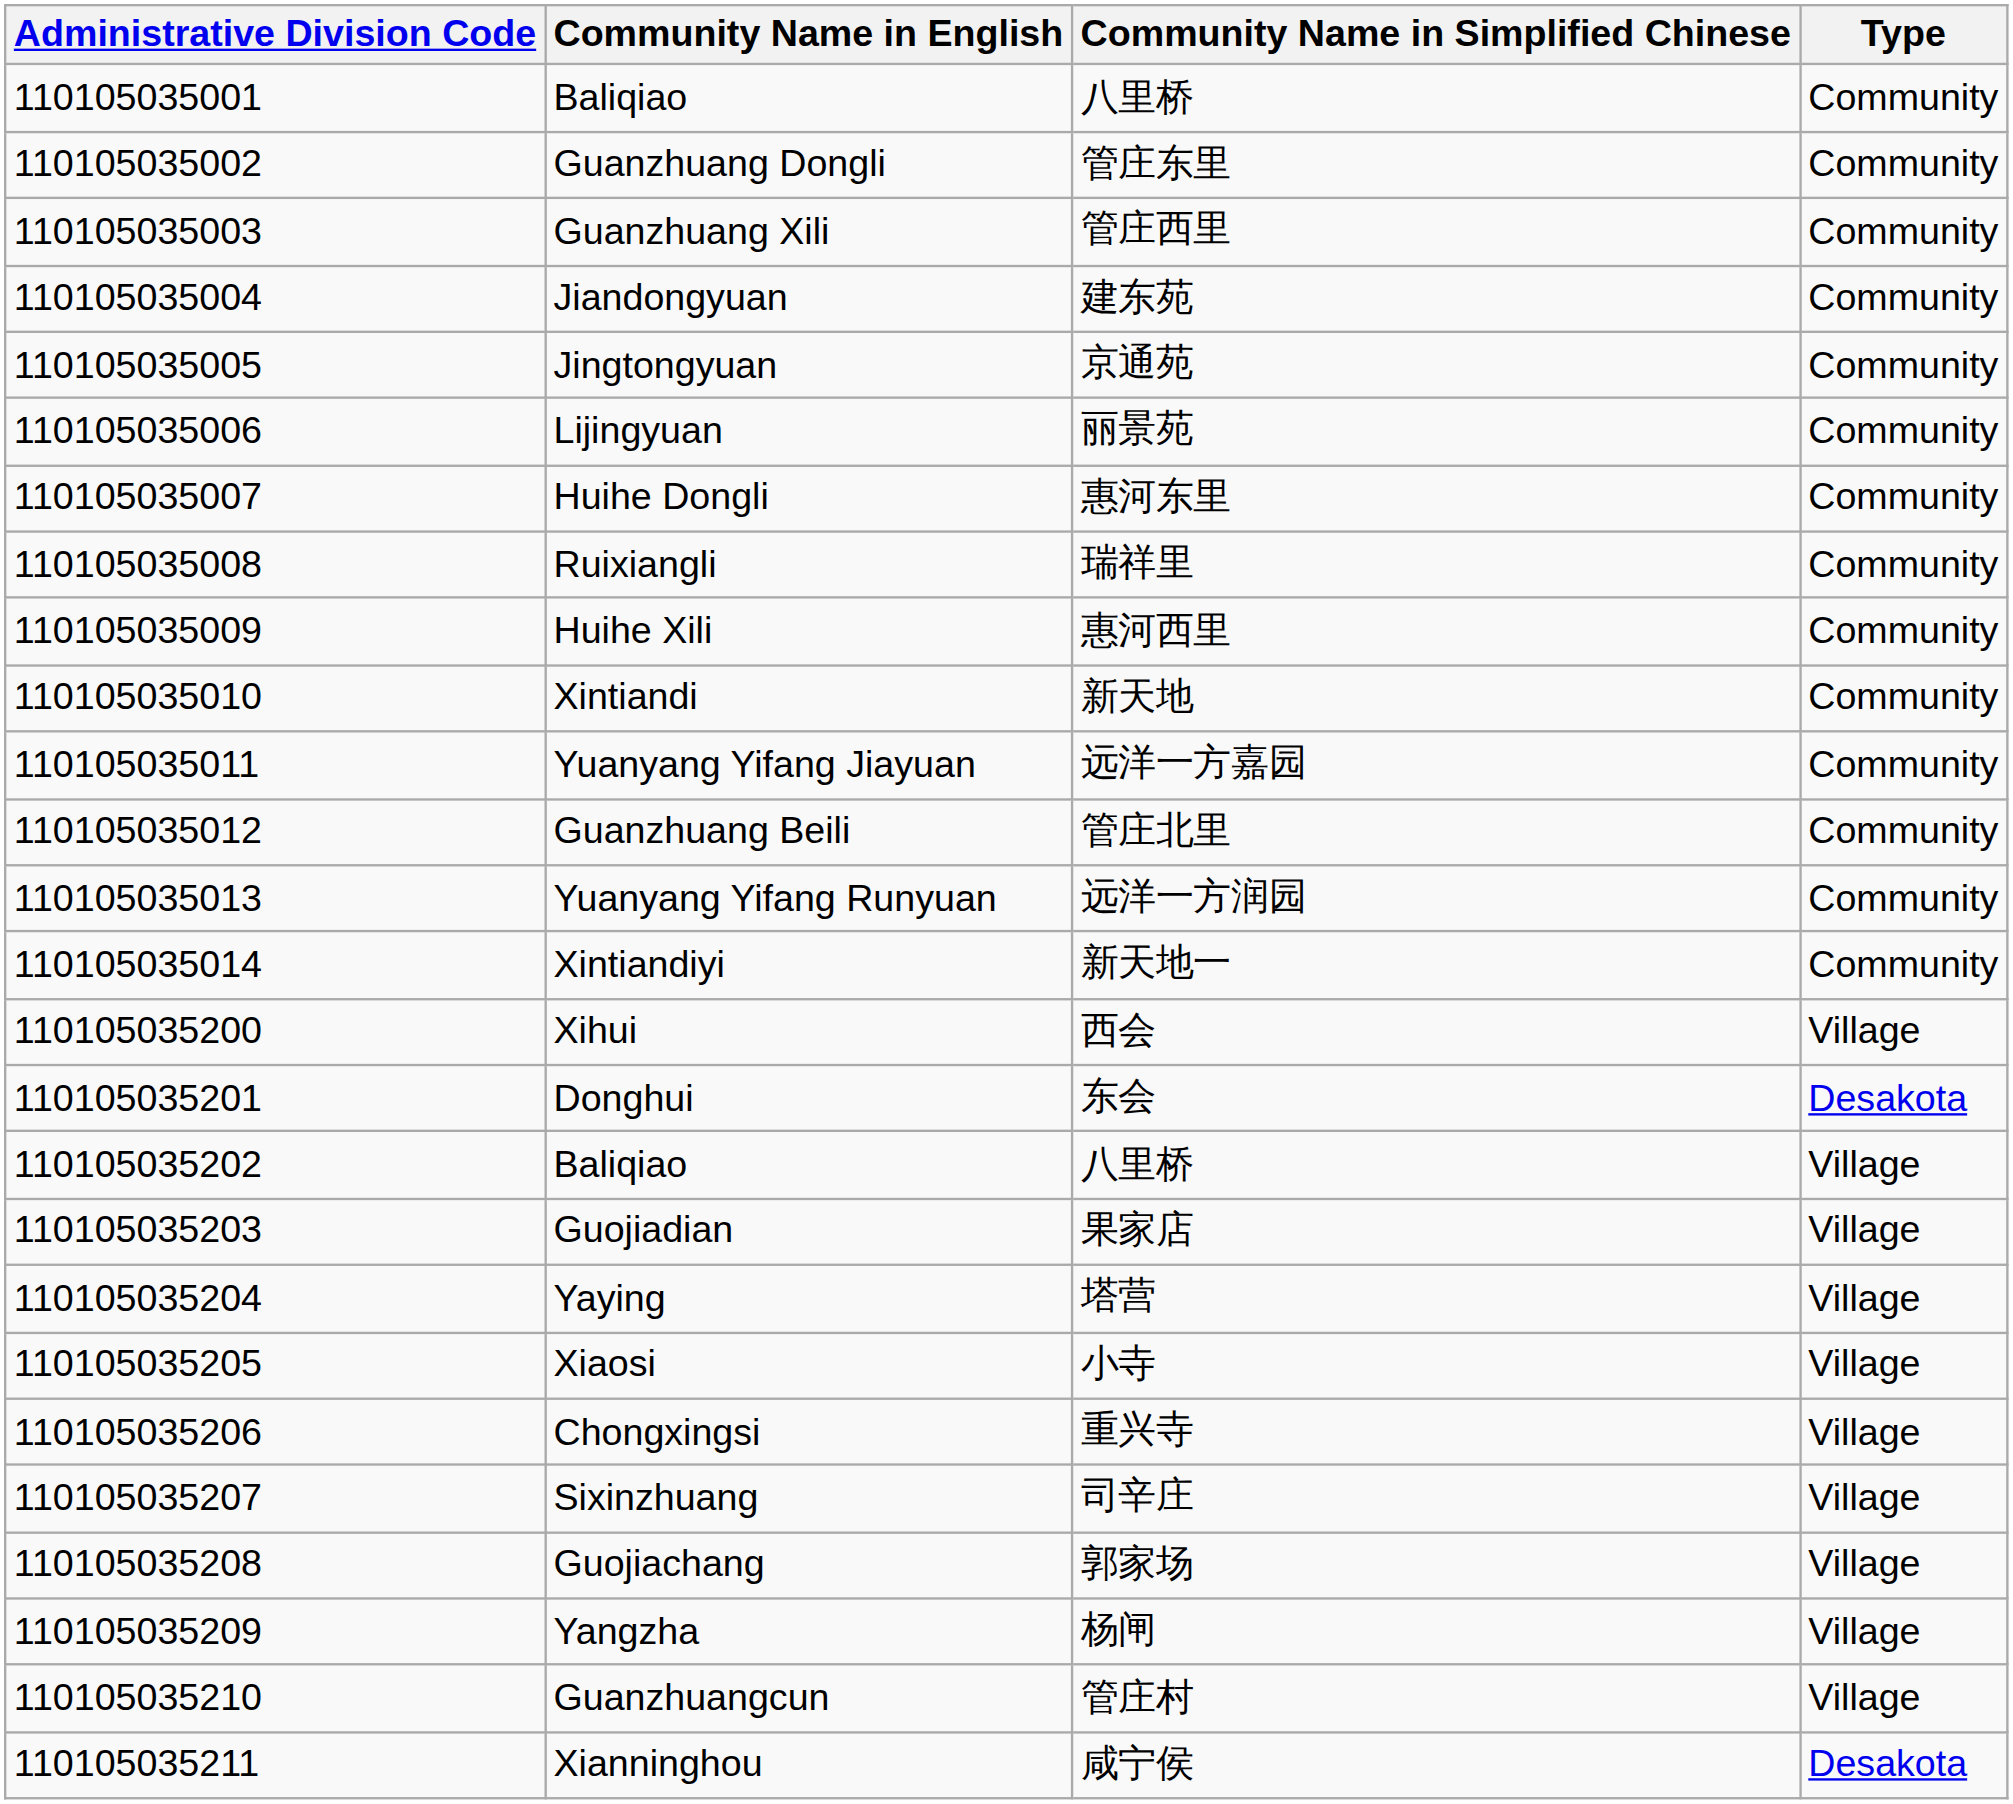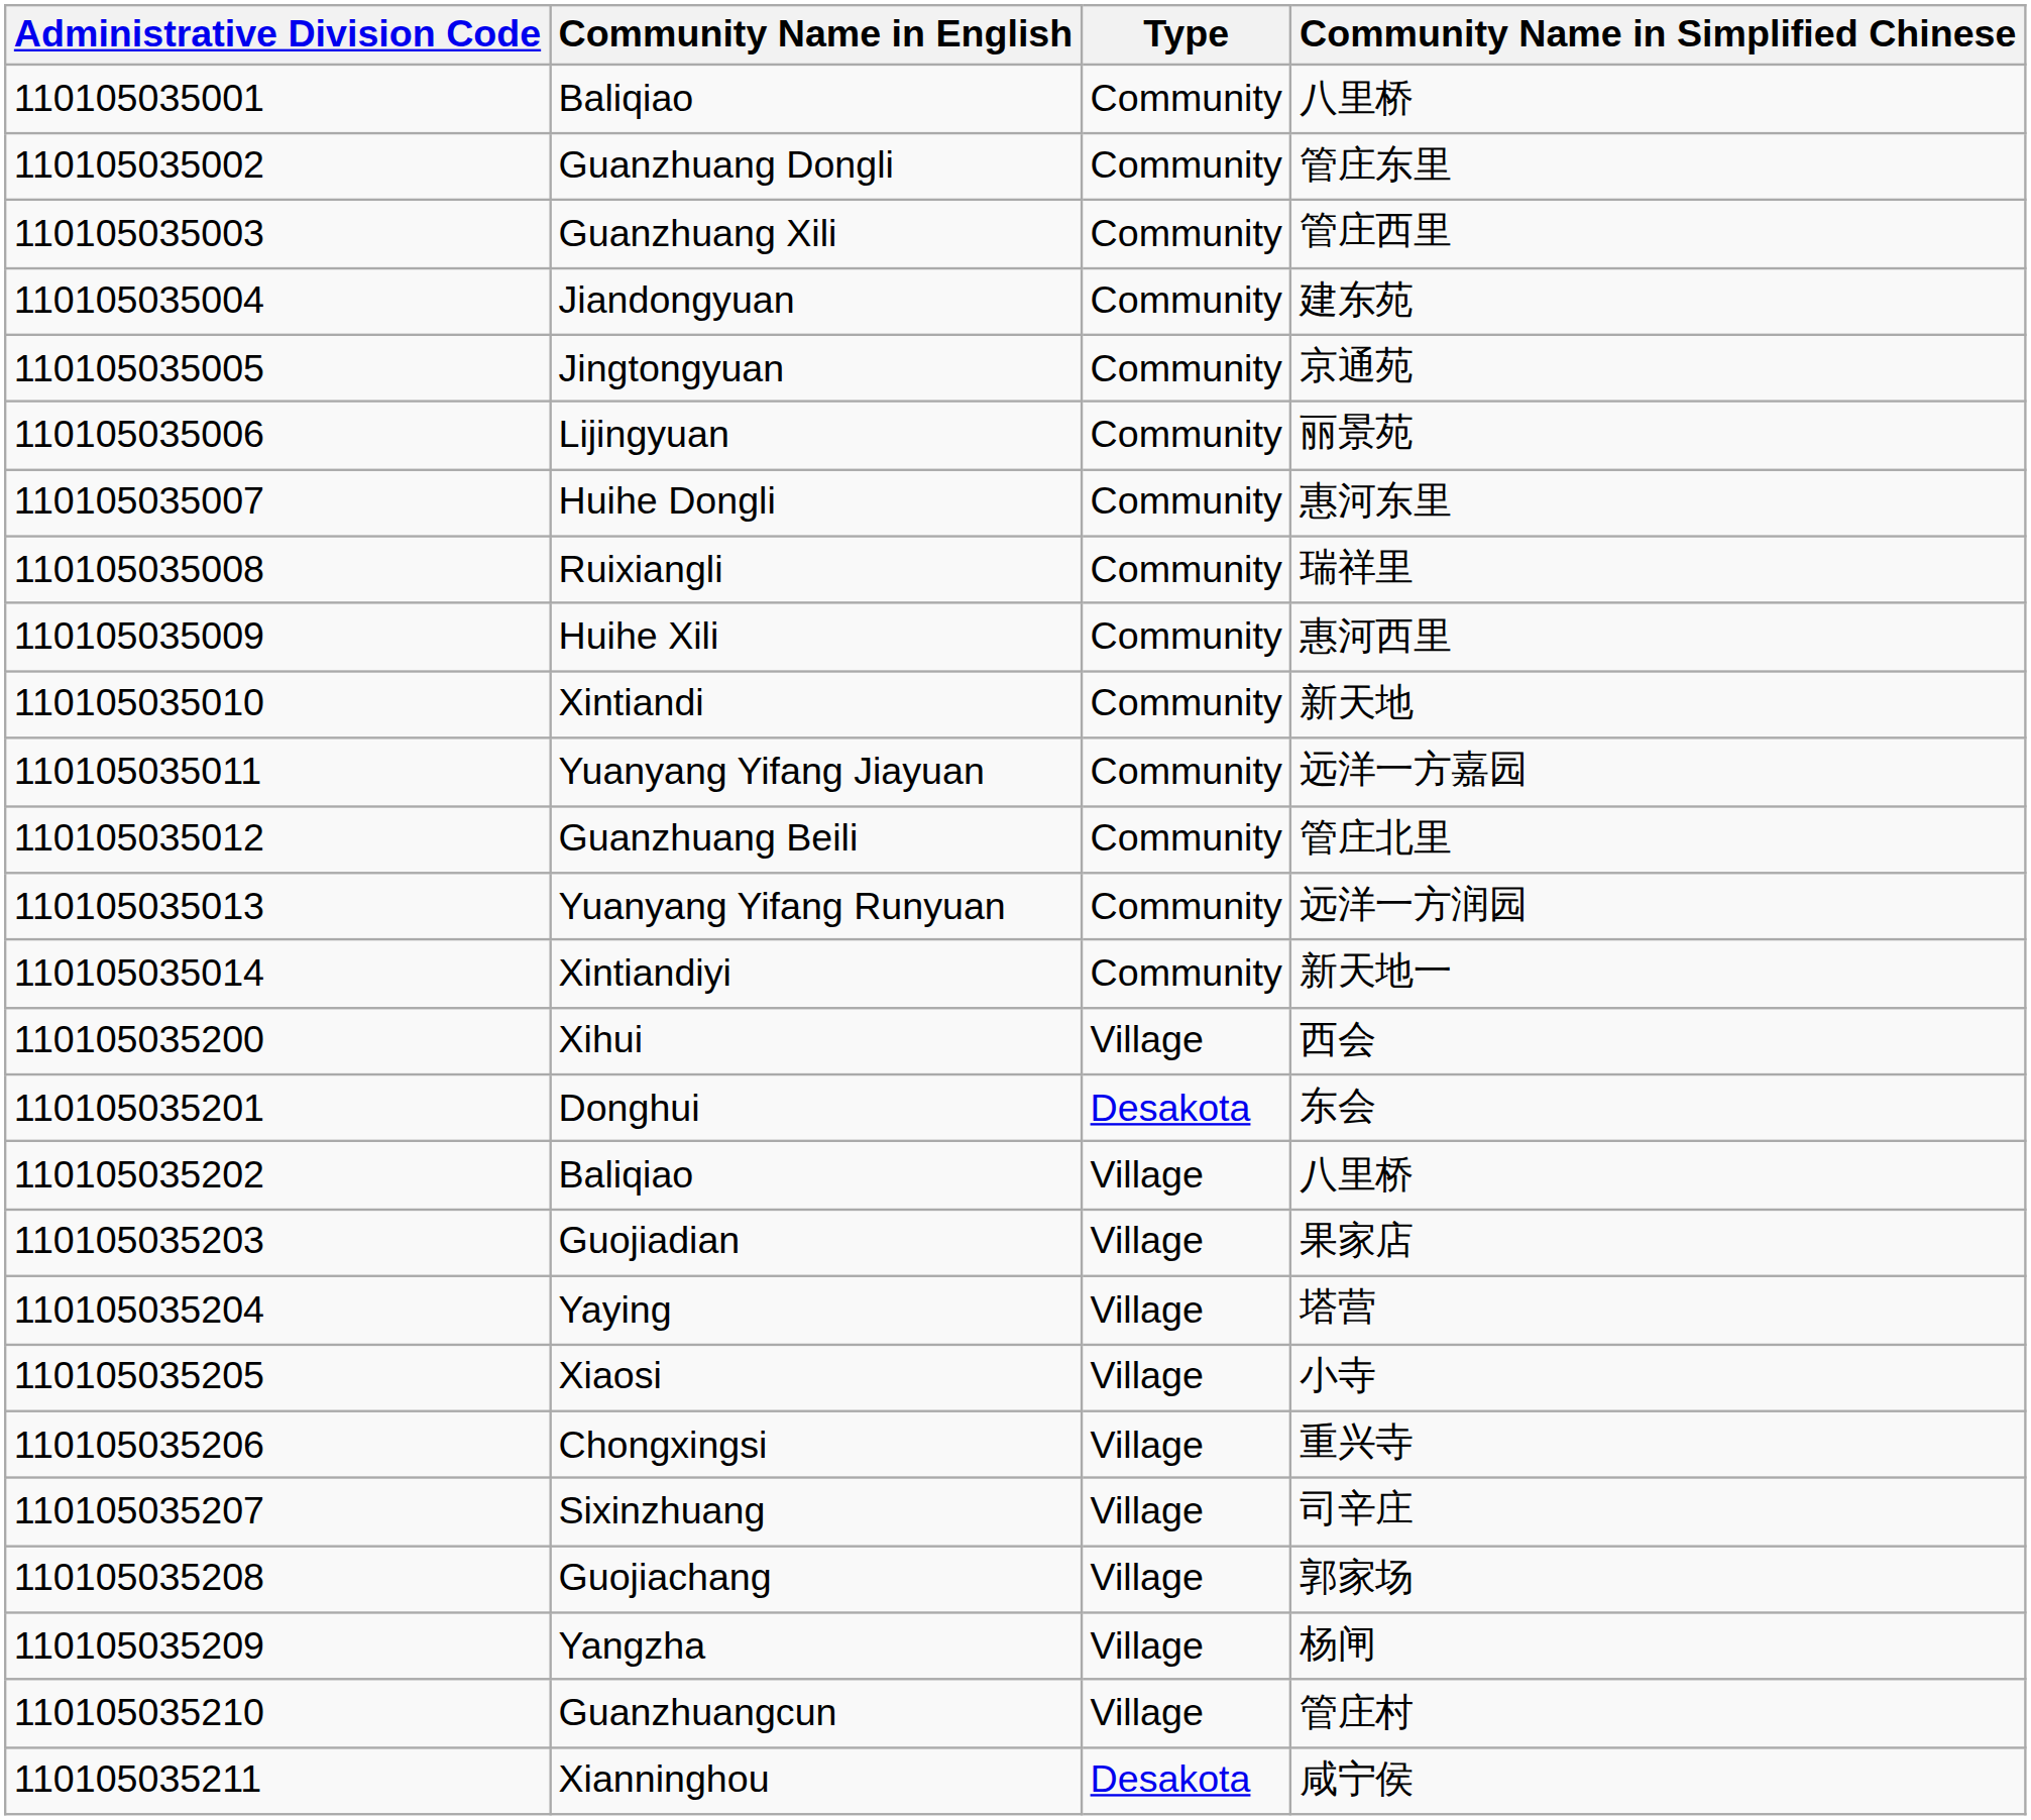 <table class="wikitable sortable">
 <tr>
 <th><a href='#'>Administrative Division Code</a></th>
 <th>Community Name in English</th>
+<th>Type</th>
 <th>Community Name in Simplified Chinese</th>
-<th>Type</th>
 </tr>
 <tr>
 <td>110105035001</td>
 <td>Baliqiao</td>
+<td>Community</td>
 <td>八里桥</td>
-<td>Community</td>
 </tr>
 <tr>
 <td>110105035002</td>
 <td>Guanzhuang Dongli</td>
+<td>Community</td>
 <td>管庄东里</td>
-<td>Community</td>
 </tr>
 <tr>
 <td>110105035003</td>
 <td>Guanzhuang Xili</td>
+<td>Community</td>
 <td>管庄西里</td>
-<td>Community</td>
 </tr>
 <tr>
 <td>110105035004</td>
 <td>Jiandongyuan</td>
+<td>Community</td>
 <td>建东苑</td>
-<td>Community</td>
 </tr>
 <tr>
 <td>110105035005</td>
 <td>Jingtongyuan</td>
+<td>Community</td>
 <td>京通苑</td>
-<td>Community</td>
 </tr>
 <tr>
 <td>110105035006</td>
 <td>Lijingyuan</td>
+<td>Community</td>
 <td>丽景苑</td>
-<td>Community</td>
 </tr>
 <tr>
 <td>110105035007</td>
 <td>Huihe Dongli</td>
+<td>Community</td>
 <td>惠河东里</td>
-<td>Community</td>
 </tr>
 <tr>
 <td>110105035008</td>
 <td>Ruixiangli</td>
+<td>Community</td>
 <td>瑞祥里</td>
-<td>Community</td>
 </tr>
 <tr>
 <td>110105035009</td>
 <td>Huihe Xili</td>
+<td>Community</td>
 <td>惠河西里</td>
-<td>Community</td>
 </tr>
 <tr>
 <td>110105035010</td>
 <td>Xintiandi</td>
+<td>Community</td>
 <td>新天地</td>
-<td>Community</td>
 </tr>
 <tr>
 <td>110105035011</td>
 <td>Yuanyang Yifang Jiayuan</td>
+<td>Community</td>
 <td>远洋一方嘉园</td>
-<td>Community</td>
 </tr>
 <tr>
 <td>110105035012</td>
 <td>Guanzhuang Beili</td>
+<td>Community</td>
 <td>管庄北里</td>
-<td>Community</td>
 </tr>
 <tr>
 <td>110105035013</td>
 <td>Yuanyang Yifang Runyuan</td>
+<td>Community</td>
 <td>远洋一方润园</td>
-<td>Community</td>
 </tr>
 <tr>
 <td>110105035014</td>
 <td>Xintiandiyi</td>
+<td>Community</td>
 <td>新天地一</td>
-<td>Community</td>
 </tr>
 <tr>
 <td>110105035200</td>
 <td>Xihui</td>
+<td>Village</td>
 <td>西会</td>
-<td>Village</td>
 </tr>
 <tr>
 <td>110105035201</td>
 <td>Donghui</td>
+<td><a href='#'>Desakota</a></td>
 <td>东会</td>
-<td><a href='#'>Desakota</a></td>
 </tr>
 <tr>
 <td>110105035202</td>
 <td>Baliqiao</td>
+<td>Village</td>
 <td>八里桥</td>
-<td>Village</td>
 </tr>
 <tr>
 <td>110105035203</td>
 <td>Guojiadian</td>
+<td>Village</td>
 <td>果家店</td>
-<td>Village</td>
 </tr>
 <tr>
 <td>110105035204</td>
 <td>Yaying</td>
+<td>Village</td>
 <td>塔营</td>
-<td>Village</td>
 </tr>
 <tr>
 <td>110105035205</td>
 <td>Xiaosi</td>
+<td>Village</td>
 <td>小寺</td>
-<td>Village</td>
 </tr>
 <tr>
 <td>110105035206</td>
 <td>Chongxingsi</td>
+<td>Village</td>
 <td>重兴寺</td>
-<td>Village</td>
 </tr>
 <tr>
 <td>110105035207</td>
 <td>Sixinzhuang</td>
+<td>Village</td>
 <td>司辛庄</td>
-<td>Village</td>
 </tr>
 <tr>
 <td>110105035208</td>
 <td>Guojiachang</td>
+<td>Village</td>
 <td>郭家场</td>
-<td>Village</td>
 </tr>
 <tr>
 <td>110105035209</td>
 <td>Yangzha</td>
+<td>Village</td>
 <td>杨闸</td>
-<td>Village</td>
 </tr>
 <tr>
 <td>110105035210</td>
 <td>Guanzhuangcun</td>
+<td>Village</td>
 <td>管庄村</td>
-<td>Village</td>
 </tr>
 <tr>
 <td>110105035211</td>
 <td>Xianninghou</td>
+<td><a href='#'>Desakota</a></td>
 <td>咸宁侯</td>
-<td><a href='#'>Desakota</a></td>
 </tr>
 </table>
